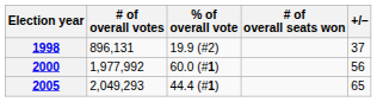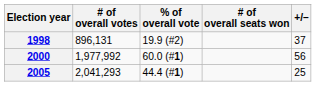 <table class=wikitable>
 <tr>
 <th>Election year</th>
 <th># of<br>overall votes</th>
 <th>% of<br>overall vote</th>
 <th># of<br>overall seats won</th>
 <th>+/–</th>
 </tr>
 <tr>
 <th><a href='#'>1998</a></th>
 <td>896,131</td>
 <td>19.9 (#2)</td>
 <td></td>
 <td> 37</td>
 </tr>
 <tr>
 <th><a href='#'>2000</a></th>
 <td>1,977,992</td>
 <td>60.0 (#<strong>1</strong>)</td>
 <td></td>
 <td> 56</td>
 </tr>
 <tr>
 <th><a href='#'>2005</a></th>
-<td>2,049,293</td>
+<td>2,041,293</td>
 <td>44.4 (#<strong>1</strong>)</td>
 <td></td>
-<td> 65</td>
+<td> 25</td>
 </tr>
 </table>
